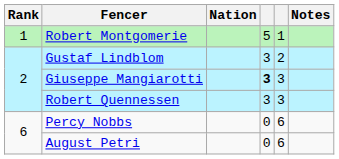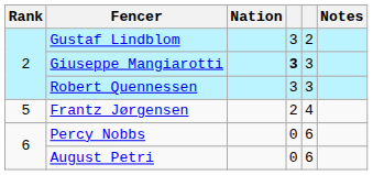 <table class="wikitable sortable" style="text-align:center">
 <tr>
 <th>Rank</th>
 <th>Fencer</th>
 <th>Nation</th>
 <th></th>
 <th></th>
 <th>Notes</th>
-</tr>
-<tr bgcolor=bbf3bb>
-<td>1</td>
-<td align=left><a href='#'>Robert Montgomerie</a></td>
-<td align=left></td>
-<td>5</td>
-<td>1</td>
-<td></td>
 </tr>
 <tr bgcolor=bbf3ff>
 <td rowspan=3>2</td>
 <td align=left><a href='#'>Gustaf Lindblom</a></td>
 <td align=left></td>
 <td>3</td>
 <td>2</td>
 <td></td>
 </tr>
 <tr bgcolor=bbf3ff>
 <td align=left><a href='#'>Giuseppe Mangiarotti</a></td>
 <td align=left></td>
 <td><strong>3</strong></td>
 <td>3</td>
 <td></td>
 </tr>
 <tr bgcolor=bbf3ff>
 <td align=left><a href='#'>Robert Quennessen</a></td>
 <td align=left></td>
 <td>3</td>
 <td>3</td>
 <td></td>
 </tr>
 <tr>
+<td>5</td>
+<td align=left><a href='#'>Frantz Jørgensen</a></td>
+<td align=left></td>
+<td>2</td>
+<td>4</td>
+<td></td>
+</tr>
+<tr>
 <td rowspan=2>6</td>
 <td align=left><a href='#'>Percy Nobbs</a></td>
 <td align=left></td>
 <td>0</td>
 <td>6</td>
 <td></td>
 </tr>
 <tr>
 <td align=left><a href='#'>August Petri</a></td>
 <td align=left></td>
 <td>0</td>
 <td>6</td>
 <td></td>
 </tr>
 </table>
